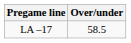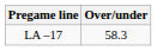 <table class="wikitable">
 <tr align="center">
 <th style=>Pregame line</th>
 <th style=>Over/under</th>
 </tr>
 <tr align="center">
 <td>LA –17</td>
-<td>58.5</td>
+<td>58.3</td>
 </tr>
 </table>
